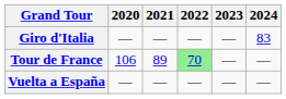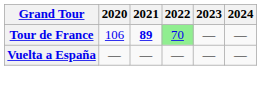 <table class="wikitable plainrowheaders">
 <tr>
 <th scope="col"><a href='#'>Grand Tour</a></th>
 <th scope="col">2020</th>
 <th scope="col">2021</th>
 <th scope="col">2022</th>
 <th scope="col">2023</th>
 <th scope="col">2024</th>
 </tr>
 <tr style="text-align:center;">
-<th scope="row"> <a href='#'>Giro d'Italia</a></th>
-<td>—</td>
-<td>—</td>
-<td>—</td>
-<td>—</td>
-<td><a href='#'>83</a></td>
-</tr>
-<tr style="text-align:center;">
 <th scope="row"> <a href='#'>Tour de France</a></th>
 <td><a href='#'>106</a></td>
-<td><a href='#'>89</a></td>
+<td><strong><a href='#'>89</a></strong></td>
 <td style="background: lightgreen;"><a href='#'>70</a></td>
 <td>—</td>
 <td>—</td>
 </tr>
 <tr style="text-align:center;">
 <th scope="row"> <a href='#'>Vuelta a España</a></th>
 <td>—</td>
 <td>—</td>
 <td>—</td>
 <td>—</td>
 <td>—</td>
 </tr>
 </table>
